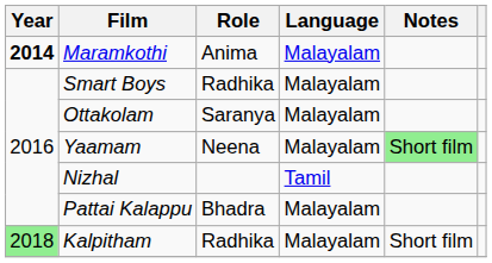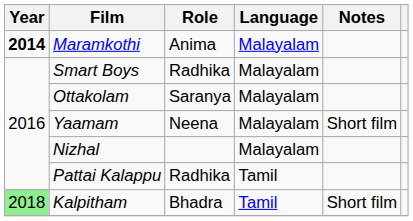 <table class="wikitable sortable">
 <tr>
 <th>Year</th>
 <th>Film</th>
 <th>Role</th>
 <th>Language</th>
 <th>Notes</th>
 <th></th>
 </tr>
 <tr>
 <td><strong>2014</strong></td>
 <td><em><a href='#'>Maramkothi</a></em></td>
 <td>Anima</td>
 <td><a href='#'>Malayalam</a></td>
 <td></td>
 <td></td>
 </tr>
 <tr>
 <td rowspan=5>2016</td>
 <td><em>Smart Boys</em></td>
 <td>Radhika</td>
 <td>Malayalam</td>
 <td></td>
 <td></td>
 </tr>
 <tr>
 <td><em>Ottakolam</em></td>
 <td>Saranya</td>
 <td>Malayalam</td>
 <td></td>
 <td></td>
 </tr>
 <tr>
 <td><em>Yaamam</em></td>
 <td>Neena</td>
 <td>Malayalam</td>
-<td style="background: lightgreen;">Short film</td>
+<td>Short film</td>
 <td></td>
 </tr>
 <tr>
 <td><em>Nizhal</em></td>
 <td></td>
-<td><a href='#'>Tamil</a></td>
+<td>Malayalam</td>
 <td></td>
 <td></td>
 </tr>
 <tr>
 <td><em>Pattai Kalappu</em></td>
-<td>Bhadra</td>
-<td>Malayalam</td>
+<td>Radhika</td>
+<td>Tamil</td>
 <td></td>
 <td></td>
 </tr>
 <tr>
 <td style="background: lightgreen;">2018</td>
 <td><em>Kalpitham</em></td>
-<td>Radhika</td>
-<td>Malayalam</td>
+<td>Bhadra</td>
+<td><a href='#'>Tamil</a></td>
 <td>Short film</td>
 <td></td>
 </tr>
 <tr>
 </tr>
 </table>
